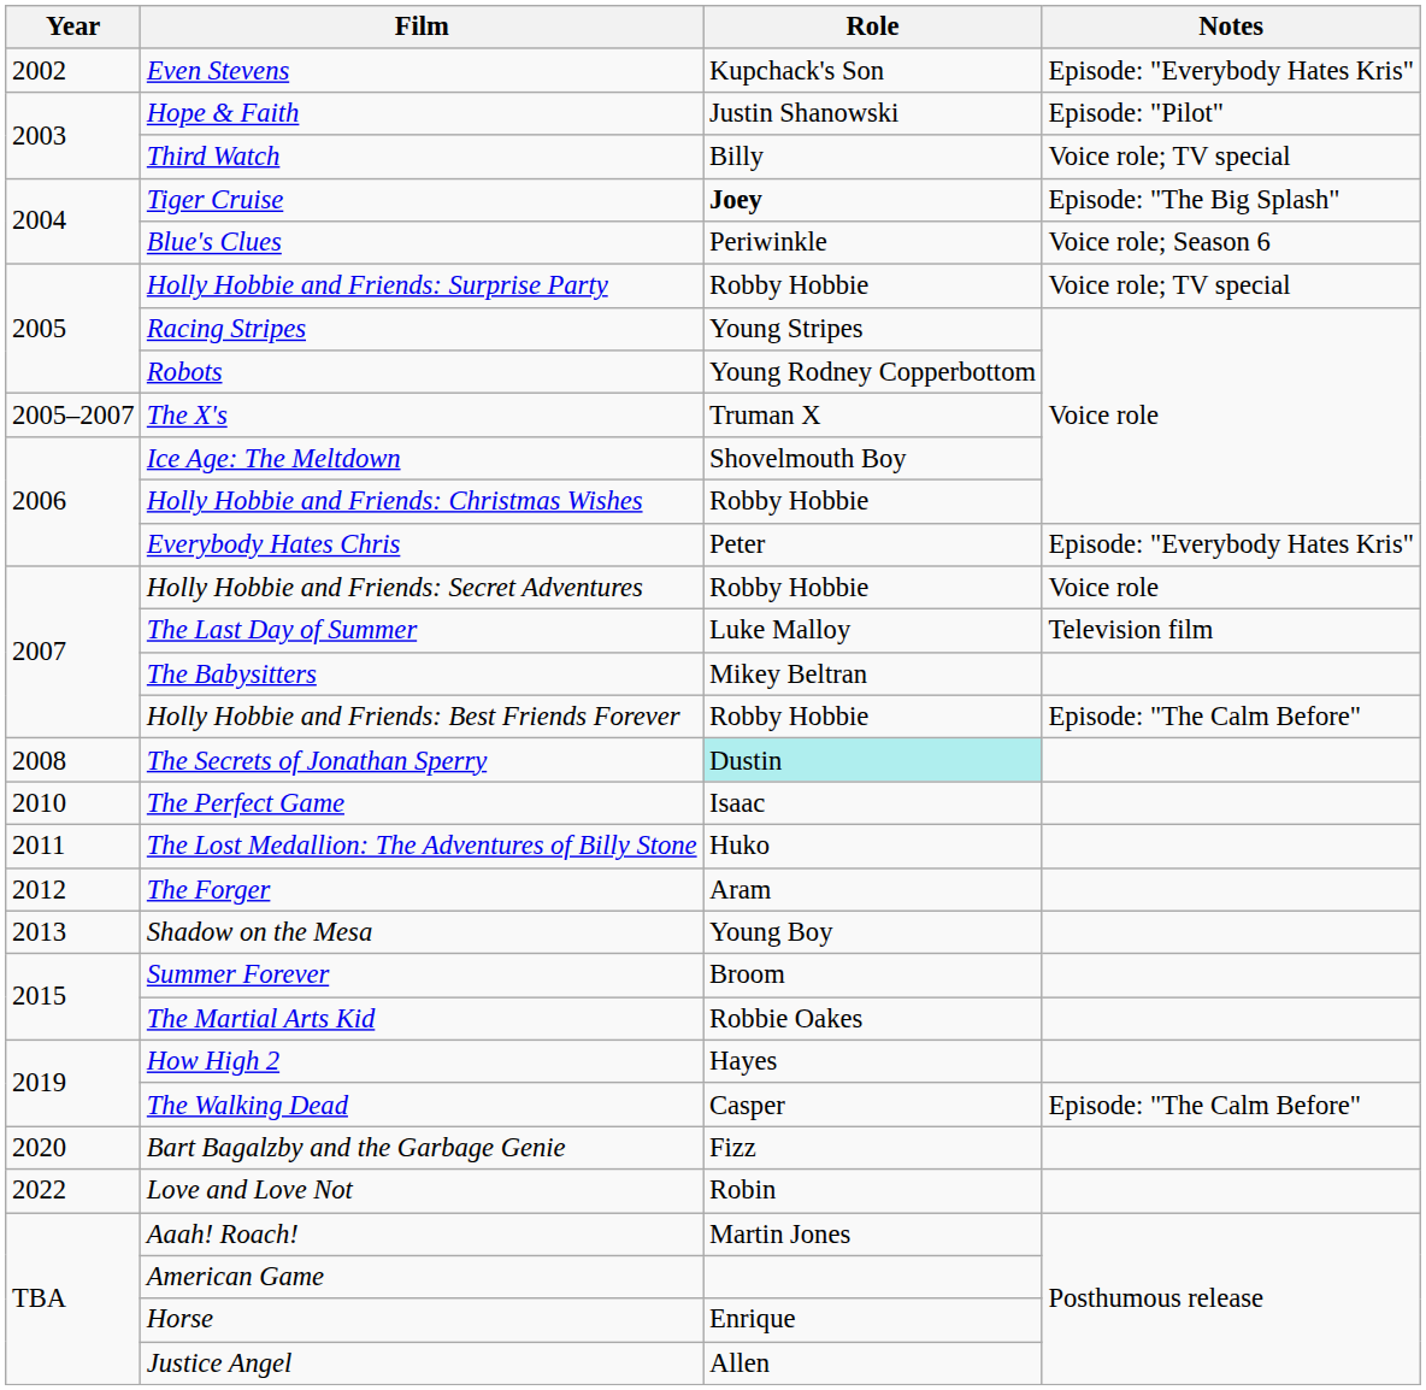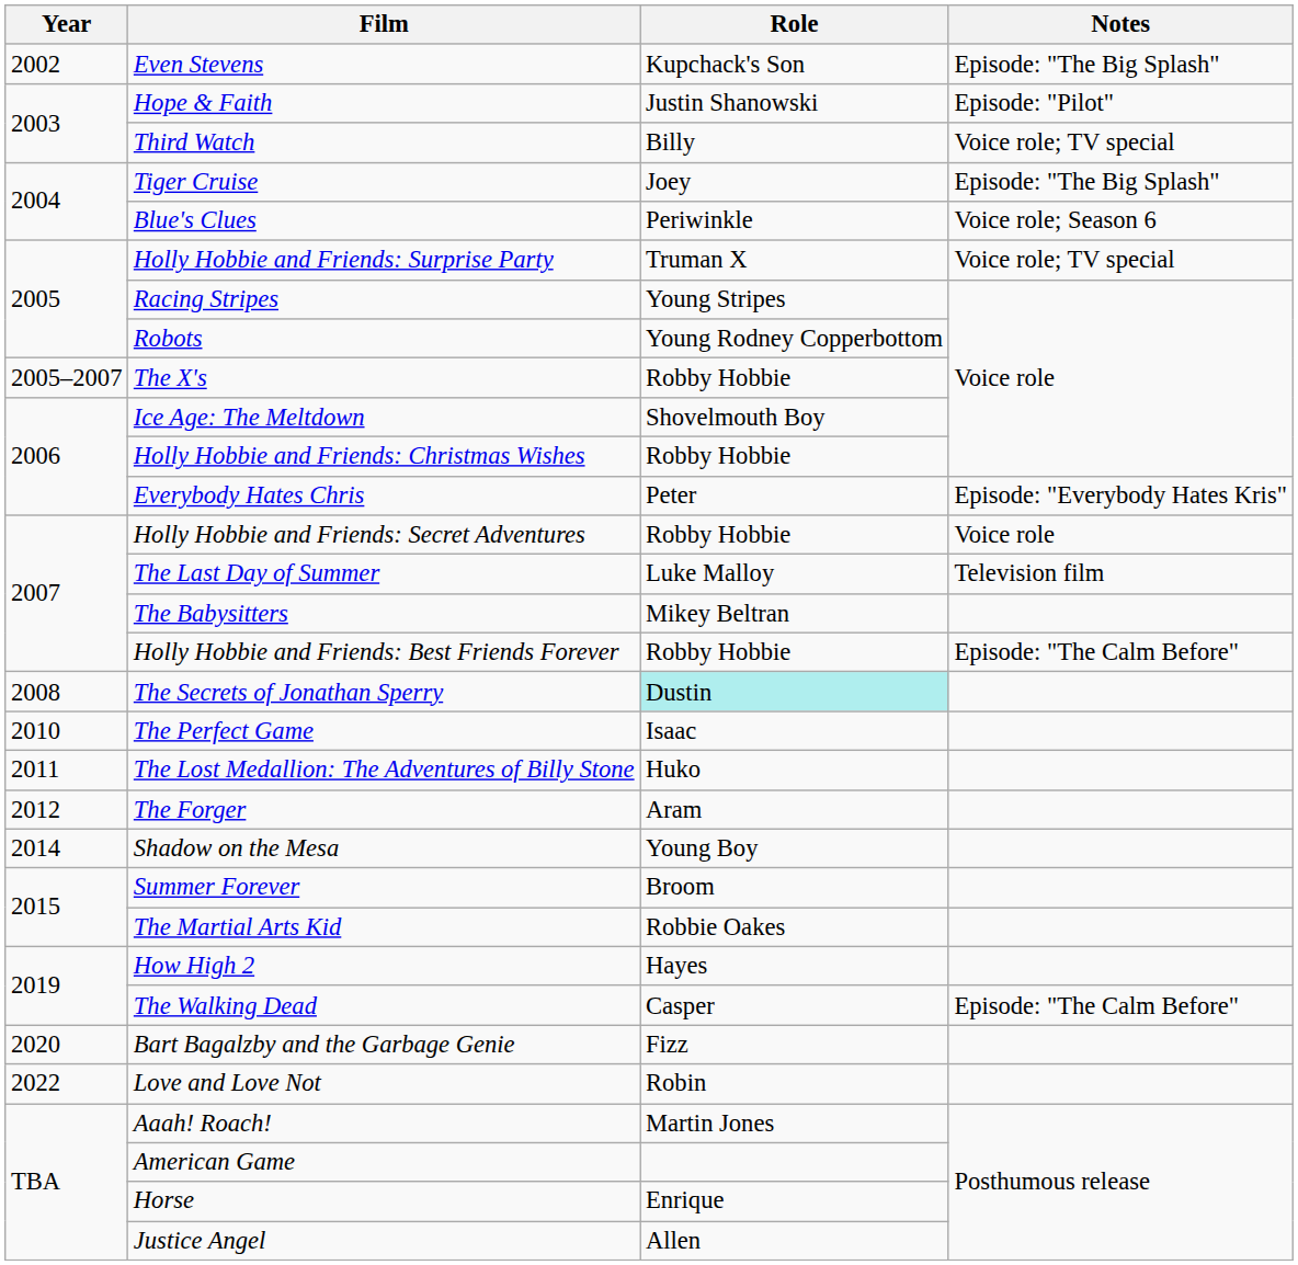 <table class="wikitable">
 <tr>
 <th>Year</th>
 <th>Film</th>
 <th>Role</th>
 <th>Notes</th>
 </tr>
 <tr>
 <td>2002</td>
 <td><em><a href='#'>Even Stevens</a></em></td>
 <td>Kupchack's Son</td>
-<td>Episode: "Everybody Hates Kris"</td>
+<td>Episode: "The Big Splash"</td>
 </tr>
 <tr>
 <td rowspan=2>2003</td>
 <td><em><a href='#'>Hope & Faith</a></em></td>
 <td>Justin Shanowski</td>
 <td>Episode: "Pilot"</td>
 </tr>
 <tr>
 <td><em><a href='#'>Third Watch</a></em></td>
 <td>Billy</td>
 <td>Voice role; TV special</td>
 </tr>
 <tr>
 <td rowspan=2>2004</td>
 <td><em><a href='#'>Tiger Cruise</a></em></td>
-<td><strong>Joey</strong></td>
+<td>Joey</td>
 <td>Episode: "The Big Splash"</td>
 </tr>
 <tr>
 <td><em><a href='#'>Blue's Clues</a></em></td>
 <td>Periwinkle</td>
 <td>Voice role; Season 6</td>
 </tr>
 <tr>
 <td rowspan=3>2005</td>
 <td><em><a href='#'>Holly Hobbie and Friends: Surprise Party</a></em></td>
-<td>Robby Hobbie</td>
+<td>Truman X</td>
 <td>Voice role; TV special</td>
 </tr>
 <tr>
 <td><em><a href='#'>Racing Stripes</a></em></td>
 <td>Young Stripes</td>
 <td rowspan=5>Voice role</td>
 </tr>
 <tr>
 <td><em><a href='#'>Robots</a></em></td>
 <td>Young Rodney Copperbottom</td>
 </tr>
 <tr>
 <td>2005–2007</td>
 <td><em><a href='#'>The X's</a></em></td>
-<td>Truman X</td>
+<td>Robby Hobbie</td>
 </tr>
 <tr>
 <td rowspan=3>2006</td>
 <td><em><a href='#'>Ice Age: The Meltdown</a></em></td>
 <td>Shovelmouth Boy</td>
 </tr>
 <tr>
 <td><em><a href='#'>Holly Hobbie and Friends: Christmas Wishes</a></em></td>
 <td>Robby Hobbie</td>
 </tr>
 <tr>
 <td><em><a href='#'>Everybody Hates Chris</a></em></td>
 <td>Peter</td>
 <td>Episode: "Everybody Hates Kris"</td>
 </tr>
 <tr>
 <td rowspan=4>2007</td>
 <td><em>Holly Hobbie and Friends: Secret Adventures</em></td>
 <td>Robby Hobbie</td>
 <td>Voice role</td>
 </tr>
 <tr>
 <td><em><a href='#'>The Last Day of Summer</a></em></td>
 <td>Luke Malloy</td>
 <td>Television film</td>
 </tr>
 <tr>
 <td><em><a href='#'>The Babysitters</a></em></td>
 <td>Mikey Beltran</td>
 <td></td>
 </tr>
 <tr>
 <td><em>Holly Hobbie and Friends: Best Friends Forever</em></td>
 <td>Robby Hobbie</td>
 <td>Episode: "The Calm Before"</td>
 </tr>
 <tr>
 <td>2008</td>
 <td><em><a href='#'>The Secrets of Jonathan Sperry</a></em></td>
 <td style="background: paleturquoise;">Dustin</td>
 <td></td>
 </tr>
 <tr>
 <td>2010</td>
 <td><em><a href='#'>The Perfect Game</a></em></td>
 <td>Isaac</td>
 <td></td>
 </tr>
 <tr>
 <td>2011</td>
 <td><em><a href='#'>The Lost Medallion: The Adventures of Billy Stone</a></em></td>
 <td>Huko</td>
 <td></td>
 </tr>
 <tr>
 <td>2012</td>
 <td><em><a href='#'>The Forger</a></em></td>
 <td>Aram</td>
 <td></td>
 </tr>
 <tr>
-<td>2013</td>
+<td>2014</td>
 <td><em>Shadow on the Mesa</em></td>
 <td>Young Boy</td>
 <td></td>
 </tr>
 <tr>
 <td rowspan="2">2015</td>
 <td><em><a href='#'>Summer Forever</a></em></td>
 <td>Broom</td>
 <td></td>
 </tr>
 <tr>
 <td><em><a href='#'>The Martial Arts Kid</a></em></td>
 <td>Robbie Oakes</td>
 <td></td>
 </tr>
 <tr>
 <td rowspan="2">2019</td>
 <td><em><a href='#'>How High 2</a></em></td>
 <td>Hayes</td>
 <td></td>
 </tr>
 <tr>
 <td><em><a href='#'>The Walking Dead</a></em></td>
 <td>Casper</td>
 <td>Episode: "The Calm Before"</td>
 </tr>
 <tr>
 <td>2020</td>
 <td><em>Bart Bagalzby and the Garbage Genie</em></td>
 <td>Fizz</td>
 <td></td>
 </tr>
 <tr>
 <td>2022</td>
 <td><em>Love and Love Not</em></td>
 <td>Robin</td>
 <td></td>
 </tr>
 <tr>
 <td rowspan="4">TBA</td>
 <td><em>Aaah! Roach!</em></td>
 <td>Martin Jones</td>
 <td rowspan="4">Posthumous release</td>
 </tr>
 <tr>
 <td><em>American Game</em></td>
 <td></td>
 </tr>
 <tr>
 <td><em>Horse</em></td>
 <td>Enrique</td>
 </tr>
 <tr>
 <td><em>Justice Angel</em></td>
 <td>Allen</td>
 </tr>
 </table>
